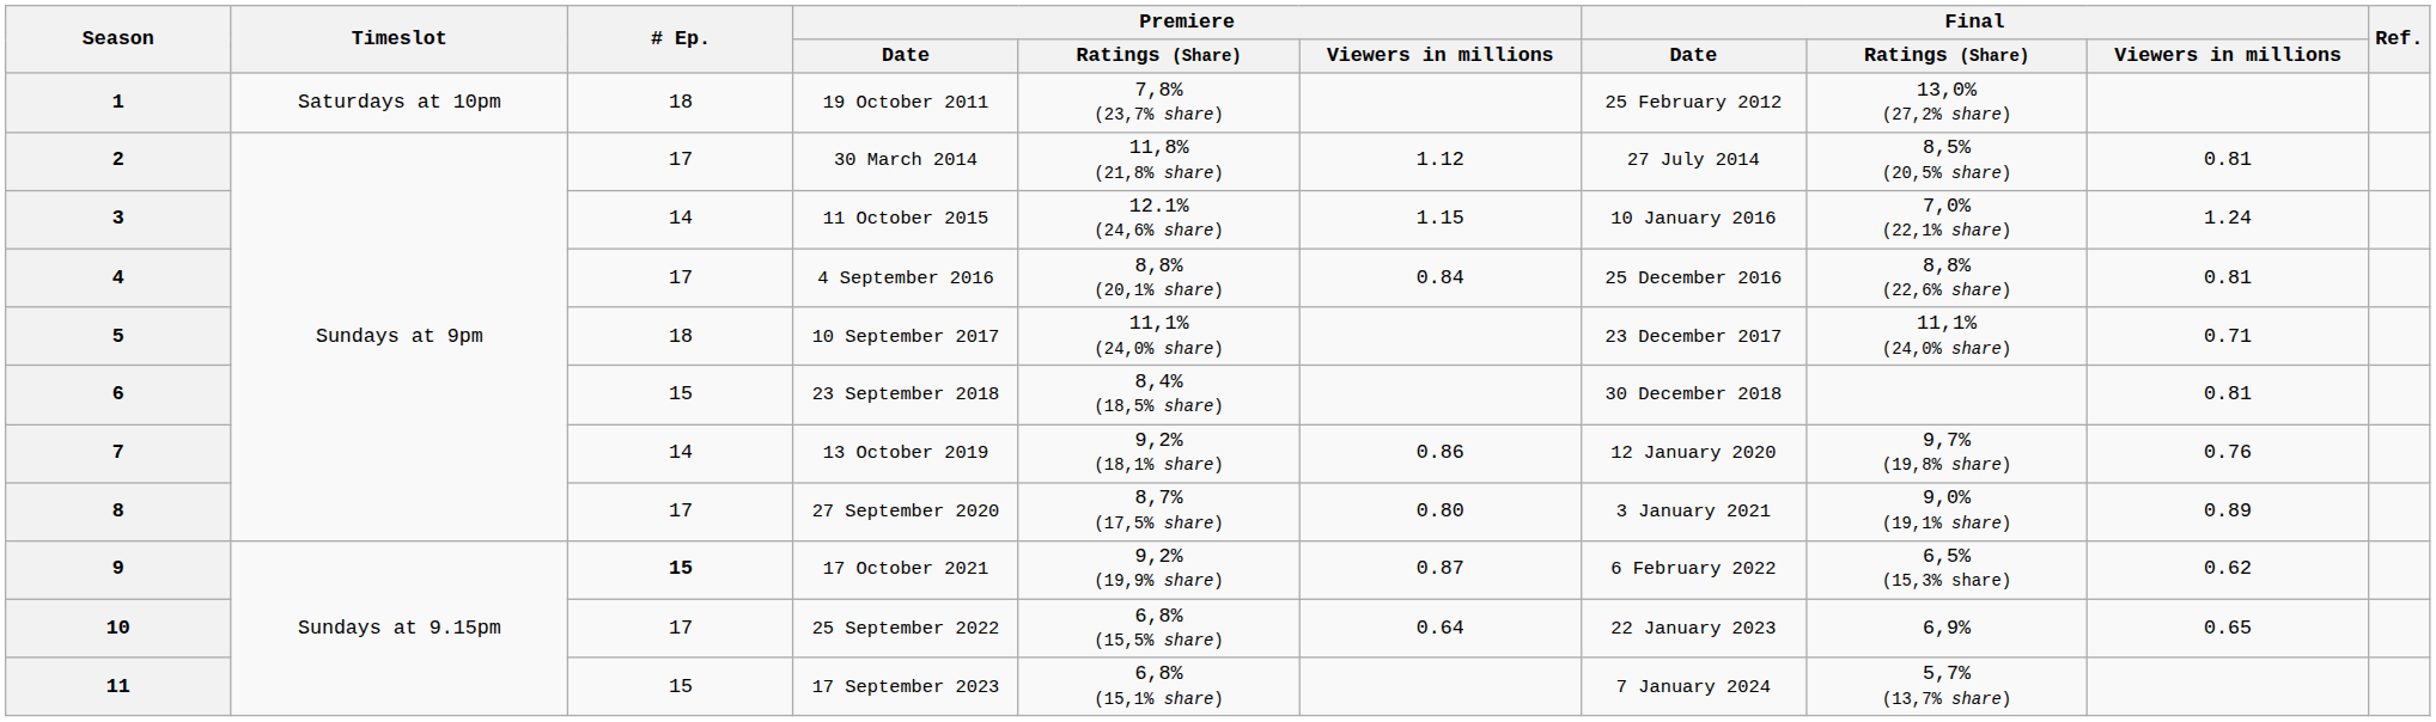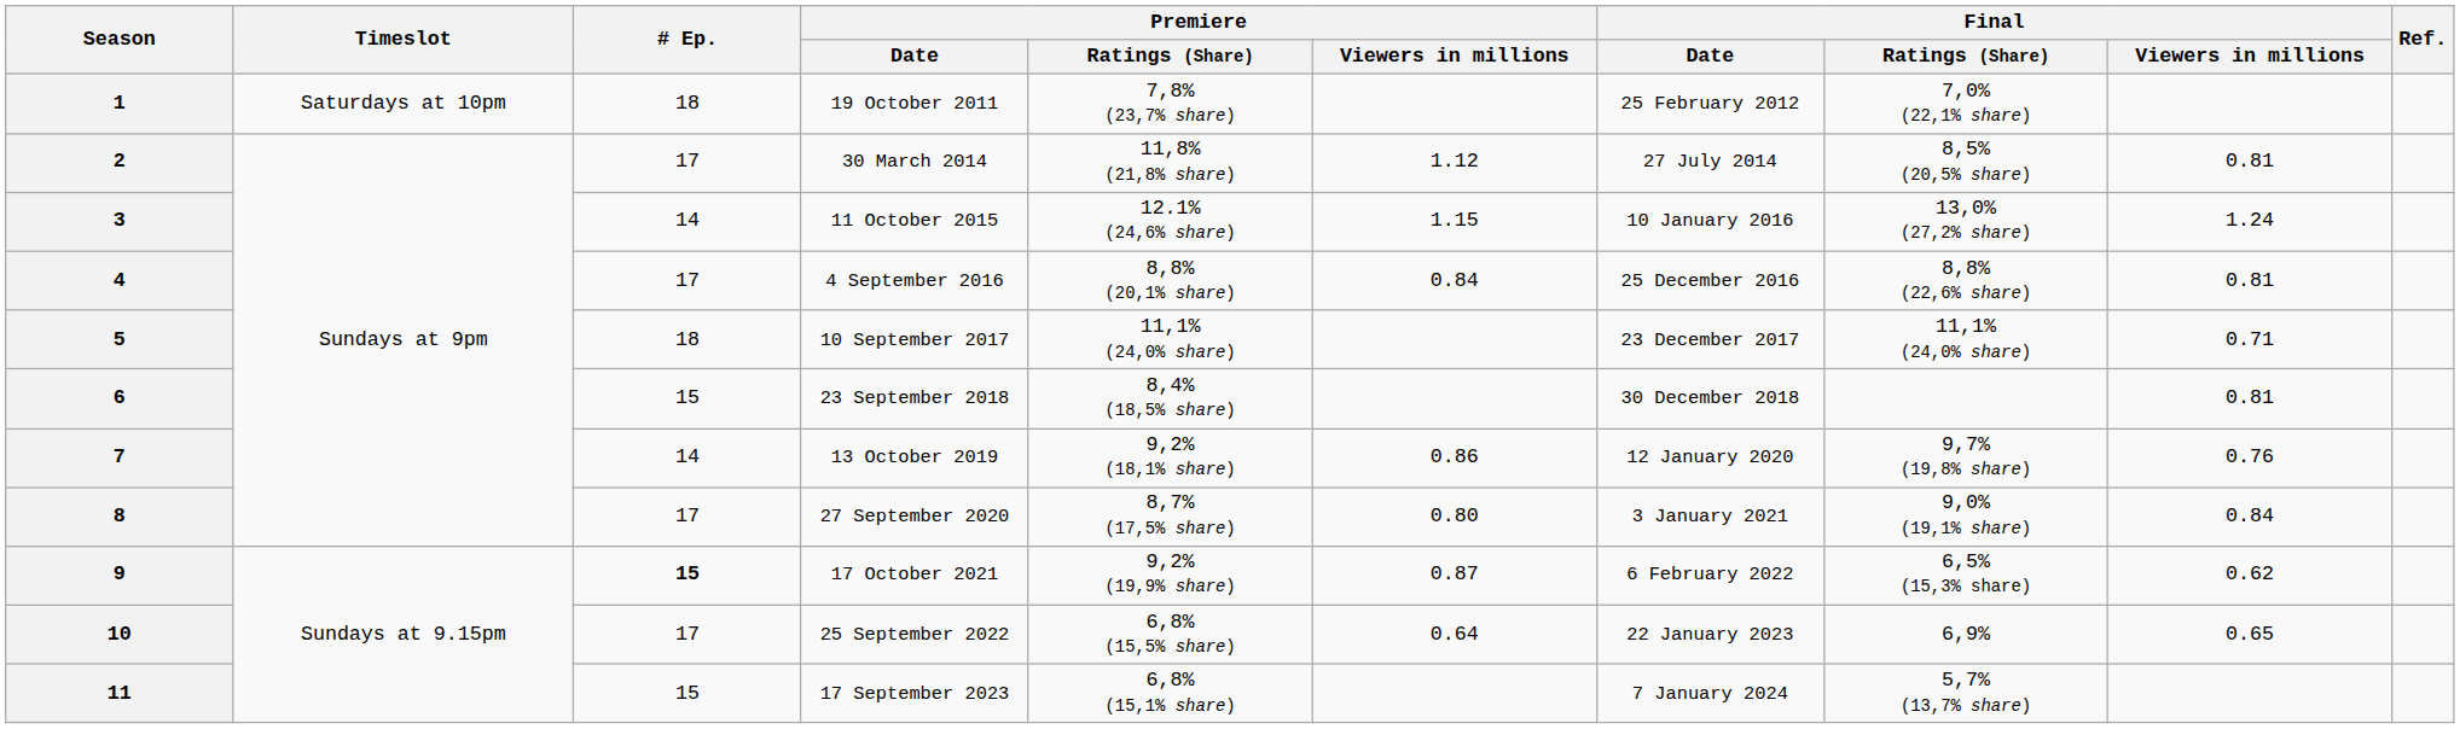 <table class="wikitable" style="text-align:center; line-height:16px; width:100%">
 <tr>
 <th style="width:08%" rowspan="2">Season</th>
 <th style="width:12%" rowspan="2">Timeslot</th>
 <th style="width:08%" rowspan="2"># Ep.</th>
 <th colspan="3">Premiere</th>
 <th colspan="3">Final</th>
 <th style="width:01%" rowspan="2">Ref.</th>
 </tr>
 <tr>
 <th style="width:08%">Date</th>
 <th style="width:10%">Ratings <small>(Share)</small></th>
 <th style="width:10%">Viewers in millions</th>
 <th style="width:08%">Date</th>
 <th style="width:10%">Ratings <small>(Share)</small></th>
 <th style="width:10%">Viewers in millions</th>
 </tr>
 <tr>
 <th>1</th>
 <td>Saturdays at 10pm</td>
 <td>18</td>
 <td style="font-size:small">19 October 2011</td>
 <td>7,8%<br><small>(23,7% <em>share</em>)</small></td>
 <td></td>
 <td style="font-size:small">25 February 2012</td>
-<td>13,0%<br><small>(27,2% <em>share</em>)</small></td>
+<td>7,0%<br><small>(22,1% <em>share</em>)</small></td>
 <td></td>
 <td></td>
 </tr>
 <tr>
 <th>2</th>
 <td rowspan="7">Sundays at 9pm</td>
 <td>17</td>
 <td style="font-size:small">30 March 2014</td>
 <td>11,8%<br><small>(21,8% <em>share</em>)</small></td>
 <td>1.12</td>
 <td style="font-size:small">27 July 2014</td>
 <td>8,5%<br><small>(20,5% <em>share</em>)</small></td>
 <td>0.81</td>
 <td></td>
 </tr>
 <tr>
 <th>3</th>
 <td>14</td>
 <td style="font-size:small">11 October 2015</td>
 <td>12.1%<br><small>(24,6% <em>share</em>)</small></td>
 <td>1.15</td>
 <td style="font-size:small">10 January 2016</td>
-<td>7,0%<br><small>(22,1% <em>share</em>)</small></td>
+<td>13,0%<br><small>(27,2% <em>share</em>)</small></td>
 <td>1.24</td>
 <td></td>
 </tr>
 <tr>
 <th>4</th>
 <td>17</td>
 <td style="font-size:small">4 September 2016</td>
 <td>8,8%<br><small>(20,1% <em>share</em>)</small></td>
 <td>0.84</td>
 <td style="font-size:small">25 December 2016</td>
 <td>8,8%<br><small>(22,6% <em>share</em>)</small></td>
 <td>0.81</td>
 <td></td>
 </tr>
 <tr>
 <th>5</th>
 <td>18</td>
 <td style="font-size:small">10 September 2017</td>
 <td>11,1%<br><small>(24,0% <em>share</em>)</small></td>
 <td></td>
 <td style="font-size:small">23 December 2017</td>
 <td>11,1%<br><small>(24,0% <em>share</em>)</small></td>
 <td>0.71</td>
 <td></td>
 </tr>
 <tr>
 <th>6</th>
 <td>15</td>
 <td style="font-size:small">23 September 2018</td>
 <td>8,4%<br><small>(18,5% <em>share</em>)</small></td>
 <td></td>
 <td style="font-size:small">30 December 2018</td>
 <td></td>
 <td>0.81</td>
 <td></td>
 </tr>
 <tr>
 <th>7</th>
 <td>14</td>
 <td style="font-size:small">13 October 2019</td>
 <td>9,2%<br><small>(18,1% <em>share</em>)</small></td>
 <td>0.86</td>
 <td style="font-size:small">12 January 2020</td>
 <td>9,7%<br><small>(19,8% <em>share</em>)</small></td>
 <td>0.76</td>
 <td></td>
 </tr>
 <tr>
 <th>8</th>
 <td>17</td>
 <td style="font-size:small">27 September 2020</td>
 <td>8,7%<br><small>(17,5% <em>share</em>)</small></td>
 <td>0.80</td>
 <td style="font-size:small">3 January 2021</td>
 <td>9,0%<br><small>(19,1% <em>share</em>)</small></td>
-<td>0.89</td>
+<td>0.84</td>
 <td></td>
 </tr>
 <tr>
 <th>9</th>
 <td rowspan="3">Sundays at 9.15pm</td>
 <td><strong>15</strong></td>
 <td style="font-size:small">17 October 2021</td>
 <td>9,2%<br><small>(19,9% <em>share</em>)</small></td>
 <td>0.87</td>
 <td style="font-size:small">6 February 2022</td>
 <td>6,5%<br><small>(15,3% share)</small></td>
 <td>0.62</td>
 <td></td>
 </tr>
 <tr>
 <th>10</th>
 <td>17</td>
 <td style="font-size:small">25 September 2022</td>
 <td>6,8%<br><small>(15,5% <em>share</em>)</small></td>
 <td>0.64</td>
 <td style="font-size:small">22 January 2023</td>
 <td>6,9%<br></td>
 <td>0.65</td>
 <td></td>
 </tr>
 <tr>
 <th>11</th>
 <td>15</td>
 <td style="font-size:small">17 September 2023</td>
 <td>6,8%<br><small>(15,1% <em>share</em>)</small></td>
 <td></td>
 <td style="font-size:small">7 January 2024</td>
 <td>5,7%<br><small>(13,7% <em>share</em>)</small></td>
 <td></td>
 <td></td>
 </tr>
 </table>
